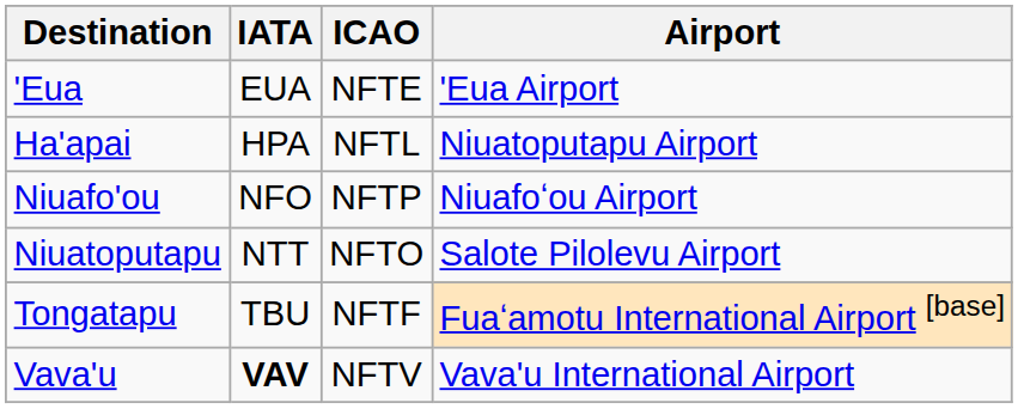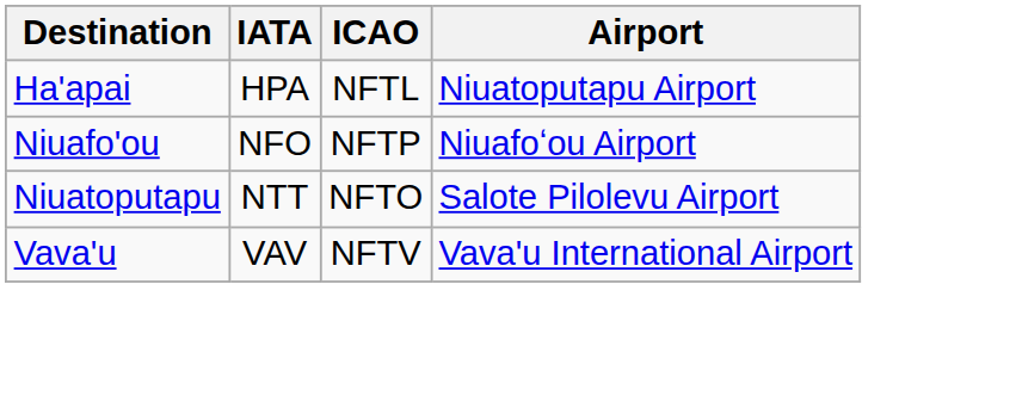 <table class="wikitable sortable">
 <tr>
 <th>Destination</th>
 <th>IATA</th>
 <th>ICAO</th>
 <th>Airport</th>
-</tr>
-<tr>
-<td><a href='#'>'Eua</a></td>
-<td align=center>EUA</td>
-<td align=center>NFTE</td>
-<td><a href='#'>'Eua Airport</a></td>
 </tr>
 <tr>
 <td><a href='#'>Ha'apai</a></td>
 <td align=center>HPA</td>
 <td align=center>NFTL</td>
 <td><a href='#'>Niuatoputapu Airport</a></td>
 </tr>
 <tr>
 <td><a href='#'>Niuafo'ou</a></td>
 <td align=center>NFO</td>
 <td align=center>NFTP</td>
 <td><a href='#'>Niuafoʻou Airport</a></td>
 </tr>
 <tr>
 <td><a href='#'>Niuatoputapu</a></td>
 <td align=center>NTT</td>
 <td align=center>NFTO</td>
 <td><a href='#'>Salote Pilolevu Airport</a></td>
 </tr>
 <tr>
-<td><a href='#'>Tongatapu</a></td>
-<td align=center>TBU</td>
-<td align=center>NFTF</td>
-<td style="background:#ffe6bd;"><a href='#'>Fuaʻamotu International Airport</a> <sup>[base]</sup></td>
-</tr>
-<tr>
 <td><a href='#'>Vava'u</a></td>
-<td align=center><strong>VAV</strong></td>
+<td align=center>VAV</td>
 <td align=center>NFTV</td>
 <td><a href='#'>Vava'u International Airport</a></td>
 </tr>
 </table>
